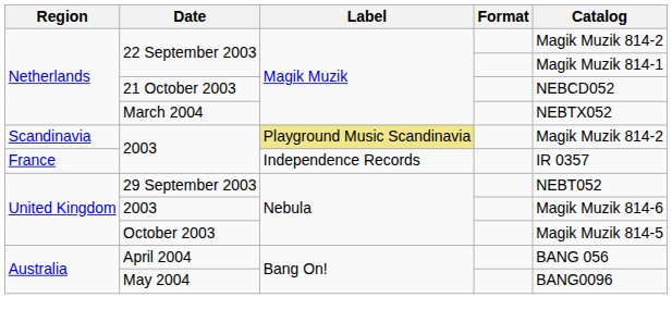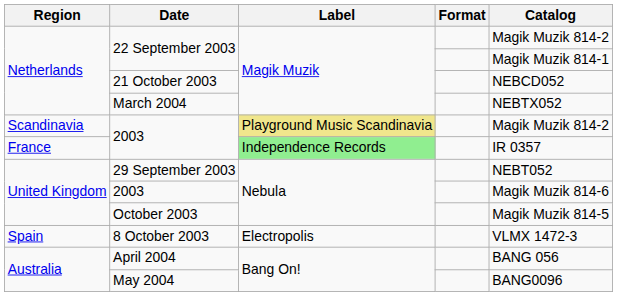 <table class="wikitable">
 <tr>
 <th>Region</th>
 <th>Date</th>
 <th>Label</th>
 <th>Format</th>
 <th>Catalog</th>
 </tr>
 <tr>
 <td rowspan="4"><a href='#'>Netherlands</a></td>
 <td rowspan="2">22 September 2003</td>
 <td rowspan="4"><a href='#'>Magik Muzik</a></td>
 <td></td>
 <td>Magik Muzik 814-2</td>
 </tr>
 <tr>
 <td></td>
 <td>Magik Muzik 814-1</td>
 </tr>
 <tr>
 <td>21 October 2003</td>
 <td></td>
 <td>NEBCD052</td>
 </tr>
 <tr>
 <td>March 2004</td>
 <td></td>
 <td>NEBTX052</td>
 </tr>
 <tr>
 <td><a href='#'>Scandinavia</a></td>
 <td rowspan="2">2003</td>
 <td style="background: khaki;">Playground Music Scandinavia</td>
 <td></td>
 <td>Magik Muzik 814-2</td>
 </tr>
 <tr>
 <td><a href='#'>France</a></td>
-<td>Independence Records</td>
+<td style="background: lightgreen;">Independence Records</td>
 <td></td>
 <td>IR 0357</td>
 </tr>
 <tr>
 <td rowspan="3"><a href='#'>United Kingdom</a></td>
 <td>29 September 2003</td>
 <td rowspan="3">Nebula</td>
 <td></td>
 <td>NEBT052</td>
 </tr>
 <tr>
 <td>2003</td>
 <td></td>
 <td>Magik Muzik 814-6</td>
 </tr>
 <tr>
 <td>October 2003</td>
 <td></td>
 <td>Magik Muzik 814-5</td>
 </tr>
 <tr>
+<td rowspan="1"><a href='#'>Spain</a></td>
+<td>8 October 2003</td>
+<td>Electropolis</td>
+<td></td>
+<td>VLMX 1472-3</td>
+</tr>
+<tr>
 <td rowspan="2"><a href='#'>Australia</a></td>
 <td>April 2004</td>
 <td rowspan="2">Bang On!</td>
 <td></td>
 <td>BANG 056</td>
 </tr>
 <tr>
 <td>May 2004</td>
 <td></td>
 <td>BANG0096</td>
 </tr>
 </table>
